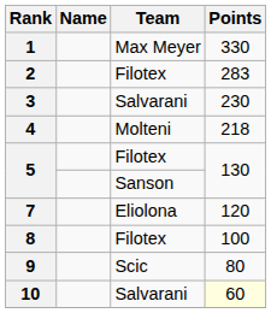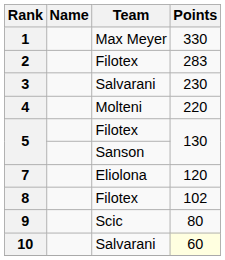 <table class="wikitable">
 <tr>
 <th>Rank</th>
 <th>Name</th>
 <th>Team</th>
 <th>Points</th>
 </tr>
 <tr>
 <th style="text-align:center">1</th>
 <td></td>
 <td>Max Meyer</td>
 <td style="text-align:center">330</td>
 </tr>
 <tr>
 <th style="text-align:center">2</th>
 <td></td>
 <td>Filotex</td>
 <td style="text-align:center">283</td>
 </tr>
 <tr>
 <th style="text-align:center">3</th>
 <td> </td>
 <td>Salvarani</td>
 <td style="text-align:center">230</td>
 </tr>
 <tr>
 <th style="text-align:center">4</th>
 <td></td>
 <td>Molteni</td>
-<td style="text-align:center">218</td>
+<td style="text-align:center">220</td>
 </tr>
 <tr>
 <th style="text-align:center" rowspan="2">5</th>
 <td></td>
 <td>Filotex</td>
 <td style="text-align:center" rowspan="2">130</td>
 </tr>
 <tr>
 <td></td>
 <td>Sanson</td>
 </tr>
 <tr>
 <th style="text-align:center">7</th>
 <td></td>
 <td>Eliolona</td>
 <td style="text-align:center">120</td>
 </tr>
 <tr>
 <th style="text-align:center">8</th>
 <td> </td>
 <td>Filotex</td>
-<td style="text-align:center">100</td>
+<td style="text-align:center">102</td>
 </tr>
 <tr>
 <th style="text-align:center">9</th>
 <td></td>
 <td>Scic</td>
 <td style="text-align:center">80</td>
 </tr>
 <tr>
 <th style="text-align:center">10</th>
 <td></td>
 <td>Salvarani</td>
 <td style="background: lightyellow; text-align:center">60</td>
 </tr>
 <tr>
 </tr>
 </table>
